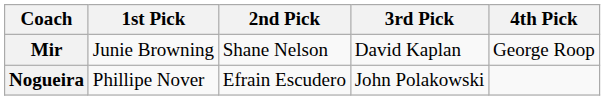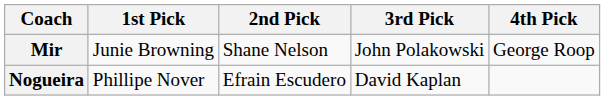 <table class="wikitable">
 <tr>
 <th>Coach</th>
 <th>1st Pick</th>
 <th>2nd Pick</th>
 <th>3rd Pick</th>
 <th>4th Pick</th>
 </tr>
 <tr>
 <th>Mir</th>
 <td>Junie Browning</td>
 <td>Shane Nelson</td>
-<td>David Kaplan</td>
+<td>John Polakowski</td>
 <td>George Roop</td>
 </tr>
 <tr>
 <th>Nogueira</th>
 <td>Phillipe Nover</td>
 <td>Efrain Escudero</td>
-<td>John Polakowski</td>
+<td>David Kaplan</td>
 <td></td>
 </tr>
 </table>
